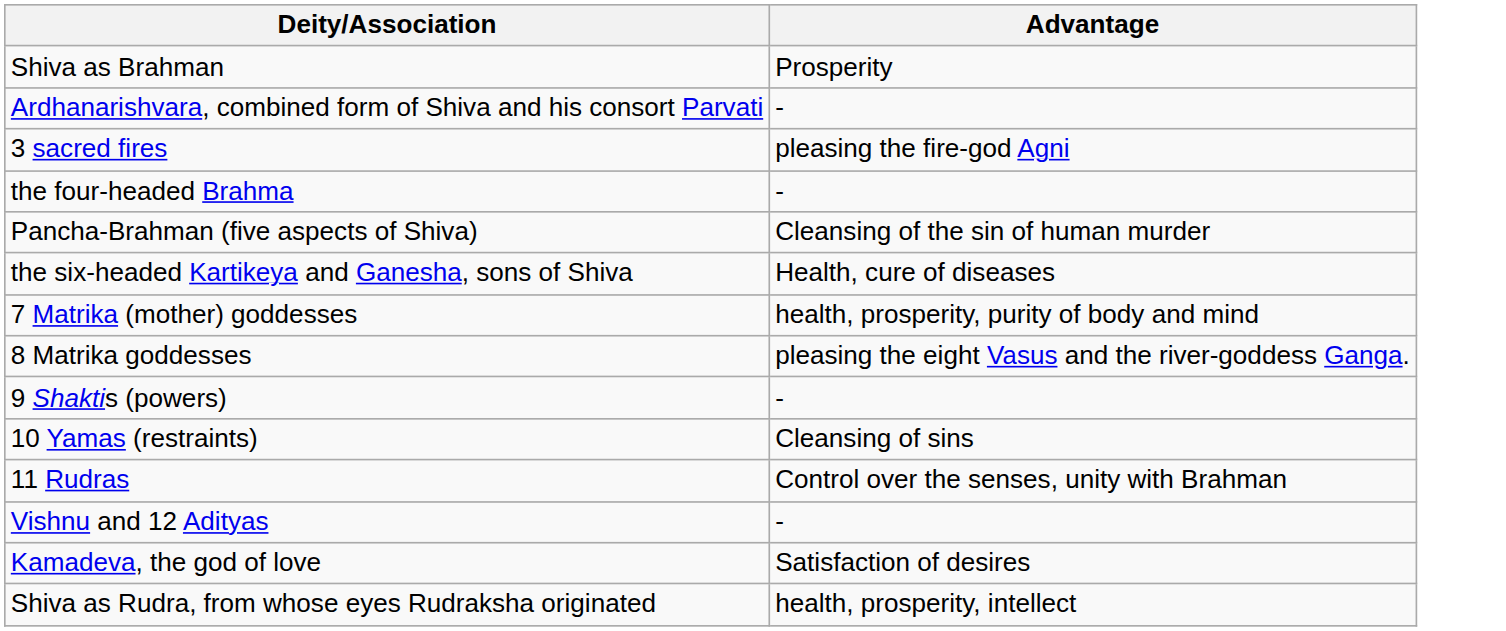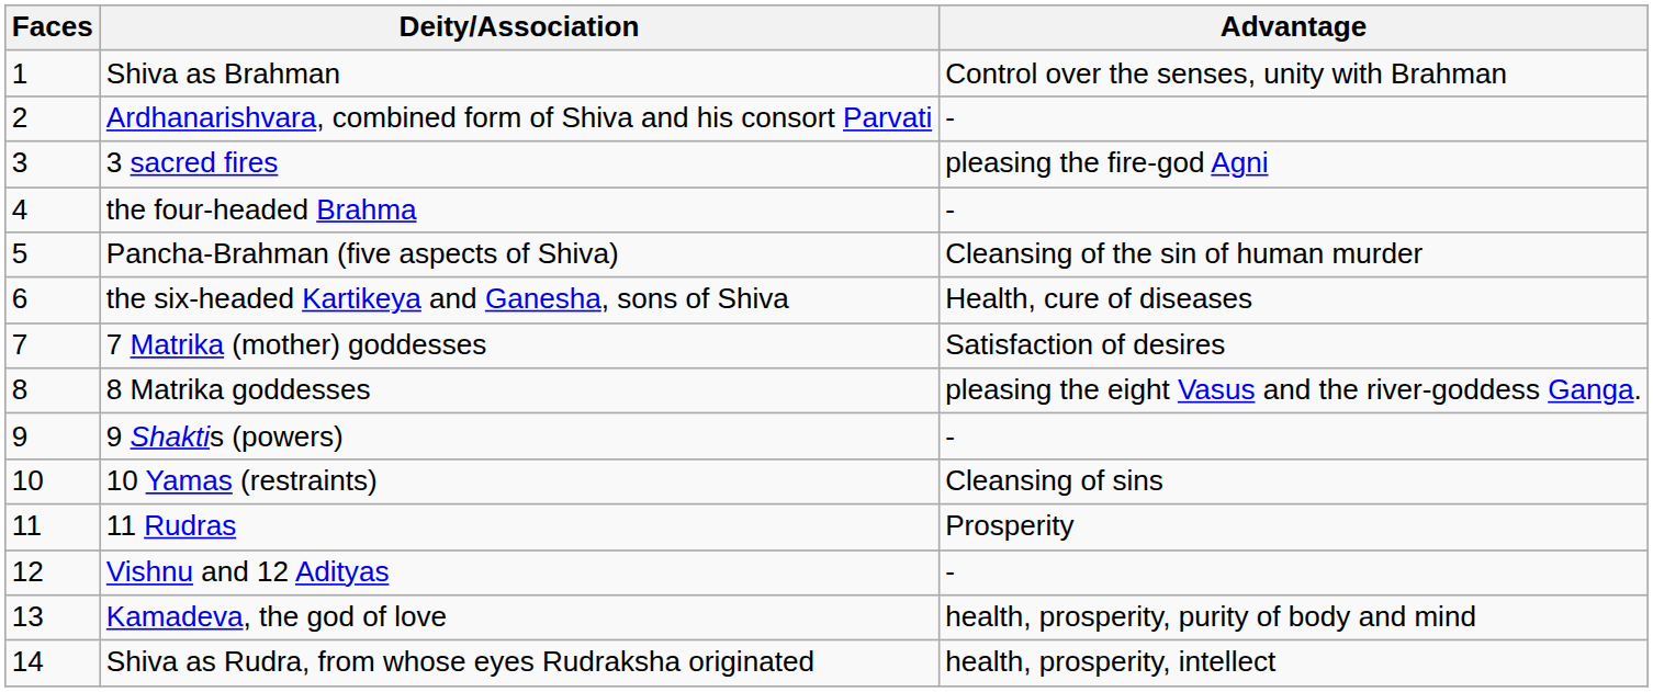 <table class="wikitable sortable">
 <tr>
+<th>Faces</th>
 <th>Deity/Association</th>
 <th>Advantage</th>
 </tr>
 <tr>
+<td>1</td>
 <td>Shiva as Brahman</td>
-<td>Prosperity</td>
+<td>Control over the senses, unity with Brahman</td>
 </tr>
 <tr>
+<td>2</td>
 <td><a href='#'>Ardhanarishvara</a>, combined form of Shiva and his consort <a href='#'>Parvati</a></td>
 <td>-</td>
 </tr>
 <tr>
+<td>3</td>
 <td>3 <a href='#'>sacred fires</a></td>
 <td>pleasing the fire-god <a href='#'>Agni</a></td>
 </tr>
 <tr>
+<td>4</td>
 <td>the four-headed <a href='#'>Brahma</a></td>
 <td>-</td>
 </tr>
 <tr>
+<td>5</td>
 <td>Pancha-Brahman (five aspects of Shiva)</td>
 <td>Cleansing of the sin of human murder</td>
 </tr>
 <tr>
+<td>6</td>
 <td>the six-headed <a href='#'>Kartikeya</a> and <a href='#'>Ganesha</a>, sons of Shiva</td>
 <td>Health, cure of diseases</td>
 </tr>
 <tr>
+<td>7</td>
 <td>7 <a href='#'>Matrika</a> (mother) goddesses</td>
-<td>health, prosperity, purity of body and mind</td>
+<td>Satisfaction of desires</td>
 </tr>
 <tr>
+<td>8</td>
 <td>8 Matrika goddesses</td>
 <td>pleasing the eight <a href='#'>Vasus</a> and the river-goddess <a href='#'>Ganga</a>.</td>
 </tr>
 <tr>
+<td>9</td>
 <td>9 <em><a href='#'>Shakti</a></em>s (powers)</td>
 <td>-</td>
 </tr>
 <tr>
+<td>10</td>
 <td>10 <a href='#'>Yamas</a> (restraints)</td>
 <td>Cleansing of sins</td>
 </tr>
 <tr>
+<td>11</td>
 <td>11 <a href='#'>Rudras</a></td>
-<td>Control over the senses, unity with Brahman</td>
+<td>Prosperity</td>
 </tr>
 <tr>
+<td>12</td>
 <td><a href='#'>Vishnu</a> and 12 <a href='#'>Adityas</a></td>
 <td>-</td>
 </tr>
 <tr>
+<td>13</td>
 <td><a href='#'>Kamadeva</a>, the god of love</td>
-<td>Satisfaction of desires</td>
+<td>health, prosperity, purity of body and mind</td>
 </tr>
 <tr>
+<td>14</td>
 <td>Shiva as Rudra, from whose eyes Rudraksha originated</td>
 <td>health, prosperity, intellect</td>
 </tr>
 </table>
